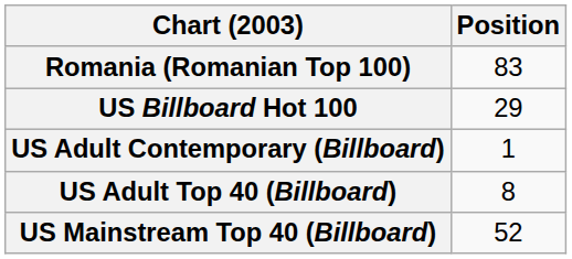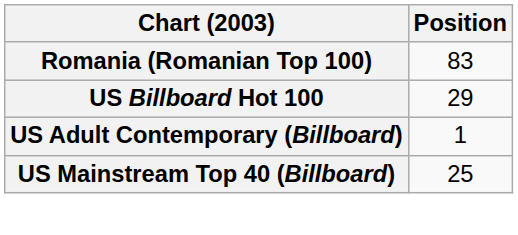 <table class="wikitable sortable plainrowheaders" style="text-align:center">
 <tr>
 <th>Chart (2003)</th>
 <th>Position</th>
 </tr>
 <tr>
 <th scope="row">Romania (Romanian Top 100)</th>
 <td>83</td>
 </tr>
 <tr>
 <th scope="row">US <em>Billboard</em> Hot 100</th>
 <td>29</td>
 </tr>
 <tr>
 <th scope="row">US Adult Contemporary (<em>Billboard</em>)</th>
 <td>1</td>
 </tr>
 <tr>
-<th scope="row">US Adult Top 40 (<em>Billboard</em>)</th>
-<td>8</td>
-</tr>
-<tr>
 <th scope="row">US Mainstream Top 40 (<em>Billboard</em>)</th>
-<td>52</td>
+<td>25</td>
 </tr>
 </table>
